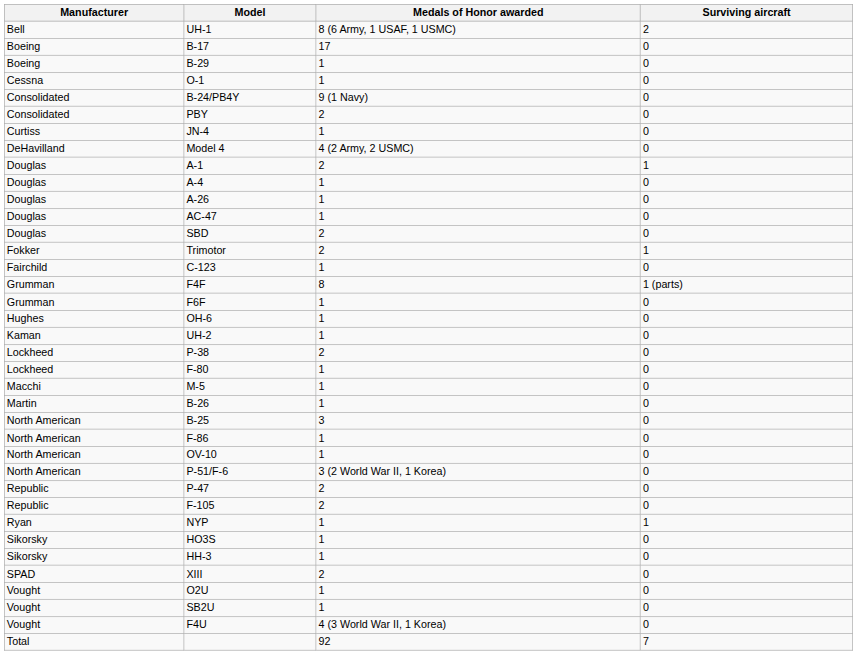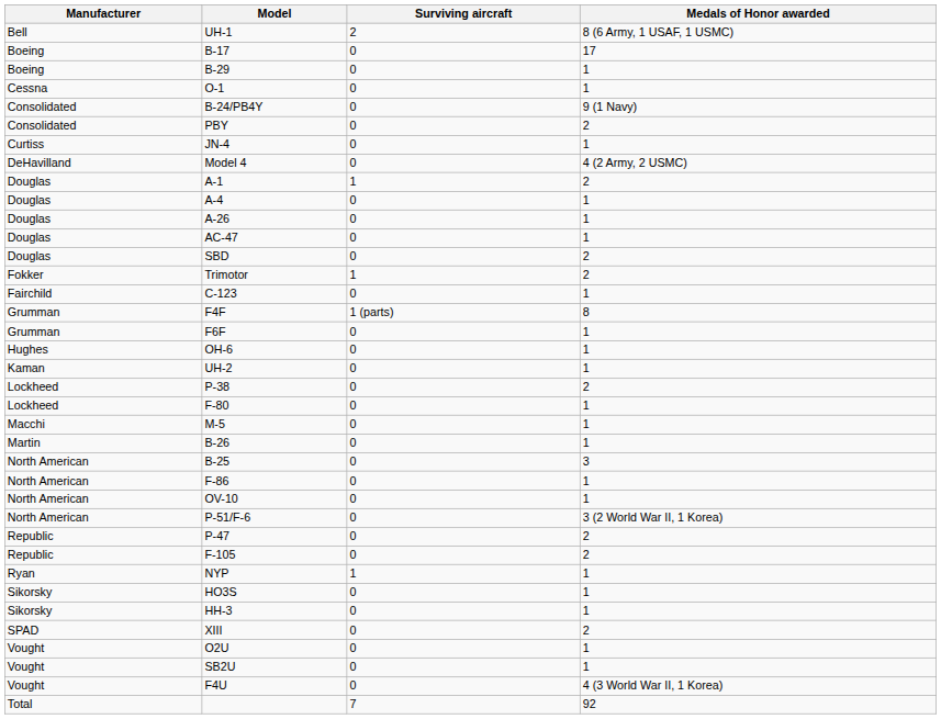 <table class="wikitable" width="80%">
 <tr style="background:#CCCCCC;">
 <th>Manufacturer</th>
 <th>Model</th>
+<th>Surviving aircraft</th>
 <th>Medals of Honor awarded</th>
-<th>Surviving aircraft</th>
 </tr>
 <tr>
 <td>Bell</td>
 <td>UH-1</td>
+<td>2</td>
 <td>8 (6 Army, 1 USAF, 1 USMC)</td>
-<td>2</td>
 </tr>
 <tr>
 <td>Boeing</td>
 <td>B-17</td>
+<td>0</td>
 <td>17</td>
-<td>0</td>
 </tr>
 <tr>
 <td>Boeing</td>
 <td>B-29</td>
+<td>0</td>
 <td>1</td>
-<td>0</td>
 </tr>
 <tr>
 <td>Cessna</td>
 <td>O-1</td>
+<td>0</td>
 <td>1</td>
-<td>0</td>
 </tr>
 <tr>
 <td>Consolidated</td>
 <td>B-24/PB4Y</td>
+<td>0</td>
 <td>9 (1 Navy)</td>
-<td>0</td>
 </tr>
 <tr>
 <td>Consolidated</td>
 <td>PBY</td>
+<td>0</td>
 <td>2</td>
-<td>0</td>
 </tr>
 <tr>
 <td>Curtiss</td>
 <td>JN-4</td>
+<td>0</td>
 <td>1</td>
-<td>0</td>
 </tr>
 <tr>
 <td>DeHavilland</td>
 <td>Model 4</td>
+<td>0</td>
 <td>4 (2 Army, 2 USMC)</td>
-<td>0</td>
 </tr>
 <tr>
 <td>Douglas</td>
 <td>A-1</td>
+<td>1</td>
 <td>2</td>
+</tr>
+<tr>
+<td>Douglas</td>
+<td>A-4</td>
+<td>0</td>
 <td>1</td>
 </tr>
 <tr>
 <td>Douglas</td>
-<td>A-4</td>
+<td>A-26</td>
+<td>0</td>
 <td>1</td>
-<td>0</td>
-</tr>
-<tr>
-<td>Douglas</td>
-<td>A-26</td>
-<td>1</td>
-<td>0</td>
 </tr>
 <tr>
 <td>Douglas</td>
 <td>AC-47</td>
+<td>0</td>
 <td>1</td>
-<td>0</td>
 </tr>
 <tr>
 <td>Douglas</td>
 <td>SBD</td>
+<td>0</td>
 <td>2</td>
-<td>0</td>
 </tr>
 <tr>
 <td>Fokker</td>
 <td>Trimotor</td>
+<td>1</td>
 <td>2</td>
-<td>1</td>
 </tr>
 <tr>
 <td>Fairchild</td>
 <td>C-123</td>
+<td>0</td>
 <td>1</td>
-<td>0</td>
 </tr>
 <tr>
 <td>Grumman</td>
 <td>F4F</td>
+<td>1 (parts)</td>
 <td>8</td>
-<td>1 (parts)</td>
 </tr>
 <tr>
 <td>Grumman</td>
 <td>F6F</td>
+<td>0</td>
 <td>1</td>
-<td>0</td>
 </tr>
 <tr>
 <td>Hughes</td>
 <td>OH-6</td>
+<td>0</td>
 <td>1</td>
-<td>0</td>
 </tr>
 <tr>
 <td>Kaman</td>
 <td>UH-2</td>
+<td>0</td>
 <td>1</td>
-<td>0</td>
 </tr>
 <tr>
 <td>Lockheed</td>
 <td>P-38</td>
+<td>0</td>
 <td>2</td>
-<td>0</td>
 </tr>
 <tr>
 <td>Lockheed</td>
 <td>F-80</td>
+<td>0</td>
 <td>1</td>
-<td>0</td>
 </tr>
 <tr>
 <td>Macchi</td>
 <td>M-5</td>
+<td>0</td>
 <td>1</td>
-<td>0</td>
 </tr>
 <tr>
 <td>Martin</td>
 <td>B-26</td>
+<td>0</td>
 <td>1</td>
-<td>0</td>
 </tr>
 <tr>
 <td>North American</td>
 <td>B-25</td>
+<td>0</td>
 <td>3</td>
-<td>0</td>
 </tr>
 <tr>
 <td>North American</td>
 <td>F-86</td>
+<td>0</td>
 <td>1</td>
-<td>0</td>
 </tr>
 <tr>
 <td>North American</td>
 <td>OV-10</td>
+<td>0</td>
 <td>1</td>
-<td>0</td>
 </tr>
 <tr>
 <td>North American</td>
 <td>P-51/F-6</td>
+<td>0</td>
 <td>3 (2 World War II, 1 Korea)</td>
-<td>0</td>
 </tr>
 <tr>
 <td>Republic</td>
 <td>P-47</td>
+<td>0</td>
 <td>2</td>
-<td>0</td>
 </tr>
 <tr>
 <td>Republic</td>
 <td>F-105</td>
+<td>0</td>
 <td>2</td>
-<td>0</td>
 </tr>
 <tr>
 <td>Ryan</td>
 <td>NYP</td>
 <td>1</td>
 <td>1</td>
 </tr>
 <tr>
 <td>Sikorsky</td>
 <td>HO3S</td>
+<td>0</td>
 <td>1</td>
-<td>0</td>
 </tr>
 <tr>
 <td>Sikorsky</td>
 <td>HH-3</td>
+<td>0</td>
 <td>1</td>
-<td>0</td>
 </tr>
 <tr>
 <td>SPAD</td>
 <td>XIII</td>
+<td>0</td>
 <td>2</td>
-<td>0</td>
 </tr>
 <tr>
 <td>Vought</td>
 <td>O2U</td>
+<td>0</td>
 <td>1</td>
-<td>0</td>
 </tr>
 <tr>
 <td>Vought</td>
 <td>SB2U</td>
+<td>0</td>
 <td>1</td>
-<td>0</td>
 </tr>
 <tr>
 <td>Vought</td>
 <td>F4U</td>
+<td>0</td>
 <td>4 (3 World War II, 1 Korea)</td>
-<td>0</td>
 </tr>
 <tr>
 <td>Total</td>
 <td></td>
+<td>7</td>
 <td>92</td>
-<td>7</td>
 </tr>
 </table>
